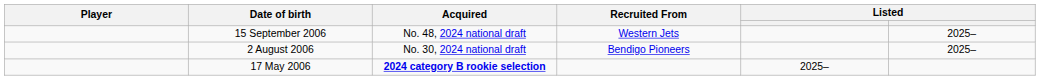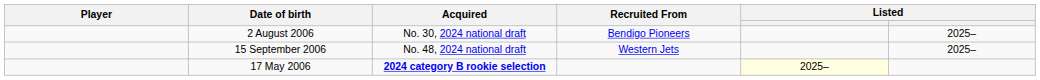 <table class="wikitable sortable" style="text-align:center; width:80%;">
 <tr>
 <th rowspan="2" style="width:10%">Player</th>
 <th rowspan="2" style="width:10%">Date of birth</th>
 <th rowspan="2" style="width:10%">Acquired</th>
 <th rowspan="2" style="width:10%">Recruited From</th>
 <th colspan="2" style="width:10%">Listed</th>
 </tr>
 <tr>
 <th width=8%></th>
 <th width=8%></th>
 </tr>
 <tr>
+<td align=left></td>
+<td>2 August 2006</td>
+<td>No. 30, <a href='#'>2024 national draft</a></td>
+<td><a href='#'>Bendigo Pioneers</a></td>
+<td></td>
+<td>2025–</td>
+</tr>
+<tr>
 <td align="left"></td>
 <td>15 September 2006</td>
 <td>No. 48, <a href='#'>2024 national draft</a></td>
 <td><a href='#'>Western Jets</a></td>
 <td></td>
 <td>2025–</td>
 </tr>
 <tr>
 <td align=left></td>
-<td>2 August 2006</td>
-<td>No. 30, <a href='#'>2024 national draft</a></td>
-<td><a href='#'>Bendigo Pioneers</a></td>
-<td></td>
-<td>2025–</td>
-</tr>
-<tr>
-<td align=left></td>
 <td>17 May 2006</td>
 <td><strong><a href='#'>2024 category B rookie selection</a></strong></td>
 <td></td>
-<td>2025–</td>
+<td style="background: lightyellow;">2025–</td>
 <td></td>
 </tr>
 </table>
